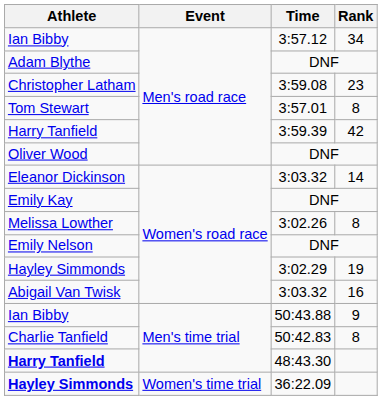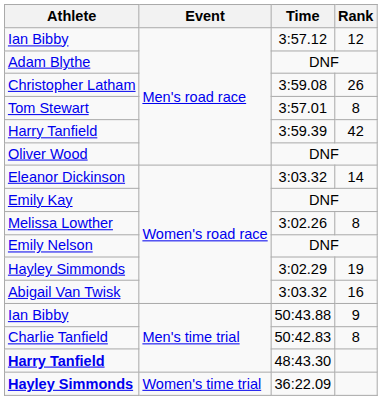 <table class="wikitable" style="font-size:90%;">
 <tr>
 <th>Athlete</th>
 <th>Event</th>
 <th>Time</th>
 <th>Rank</th>
 </tr>
 <tr align=center>
 <td align=left><a href='#'>Ian Bibby</a></td>
 <td style="text-align:left;" rowspan="6"><a href='#'>Men's road race</a></td>
 <td>3:57.12</td>
-<td>34</td>
+<td>12</td>
 </tr>
 <tr align=center>
 <td align=left><a href='#'>Adam Blythe</a></td>
 <td colspan=2>DNF</td>
 </tr>
 <tr align=center>
 <td align=left><a href='#'>Christopher Latham</a></td>
 <td>3:59.08</td>
-<td>23</td>
+<td>26</td>
 </tr>
 <tr align=center>
 <td align=left><a href='#'>Tom Stewart</a></td>
 <td>3:57.01</td>
 <td>8</td>
 </tr>
 <tr align=center>
 <td align=left><a href='#'>Harry Tanfield</a></td>
 <td>3:59.39</td>
 <td>42</td>
 </tr>
 <tr align=center>
 <td align=left><a href='#'>Oliver Wood</a></td>
 <td colspan=2>DNF</td>
 </tr>
 <tr align=center>
 <td align=left><a href='#'>Eleanor Dickinson</a></td>
 <td style="text-align:left;" rowspan="6"><a href='#'>Women's road race</a></td>
 <td>3:03.32</td>
 <td>14</td>
 </tr>
 <tr align=center>
 <td align=left><a href='#'>Emily Kay</a></td>
 <td colspan=2>DNF</td>
 </tr>
 <tr align=center>
 <td align=left><a href='#'>Melissa Lowther</a></td>
 <td>3:02.26</td>
 <td>8</td>
 </tr>
 <tr align=center>
 <td align=left><a href='#'>Emily Nelson</a></td>
 <td colspan=2>DNF</td>
 </tr>
 <tr align=center>
 <td align=left><a href='#'>Hayley Simmonds</a></td>
 <td>3:02.29</td>
 <td>19</td>
 </tr>
 <tr align=center>
 <td align=left><a href='#'>Abigail Van Twisk</a></td>
 <td>3:03.32</td>
 <td>16</td>
 </tr>
 <tr align=center>
 <td align=left><a href='#'>Ian Bibby</a></td>
 <td style="text-align:left;" rowspan="3"><a href='#'>Men's time trial</a></td>
 <td>50:43.88</td>
 <td>9</td>
 </tr>
 <tr align=center>
 <td align=left><a href='#'>Charlie Tanfield</a></td>
 <td>50:42.83</td>
 <td>8</td>
 </tr>
 <tr align=center>
 <td align=left><strong><a href='#'>Harry Tanfield</a></strong></td>
 <td>48:43.30</td>
 <td></td>
 </tr>
 <tr align=center>
 <td align=left><strong><a href='#'>Hayley Simmonds</a></strong></td>
 <td align=left><a href='#'>Women's time trial</a></td>
 <td>36:22.09</td>
 <td></td>
 </tr>
 </table>
